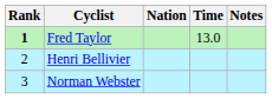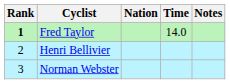 <table class="wikitable sortable" style="text-align:center">
 <tr>
 <th>Rank</th>
 <th>Cyclist</th>
 <th>Nation</th>
 <th>Time</th>
 <th>Notes</th>
 </tr>
 <tr bgcolor=bbf3bb>
 <td><strong>1</strong></td>
 <td align=left><a href='#'>Fred Taylor</a></td>
 <td align=left></td>
-<td>13.0</td>
+<td>14.0</td>
 <td></td>
 </tr>
 <tr bgcolor=bbf3ff>
 <td>2</td>
 <td align=left><a href='#'>Henri Bellivier</a></td>
 <td align=left></td>
 <td></td>
 <td></td>
 </tr>
 <tr bgcolor=bbf3ff>
 <td>3</td>
 <td align=left><a href='#'>Norman Webster</a></td>
 <td align=left></td>
 <td></td>
 <td></td>
 </tr>
 </table>
